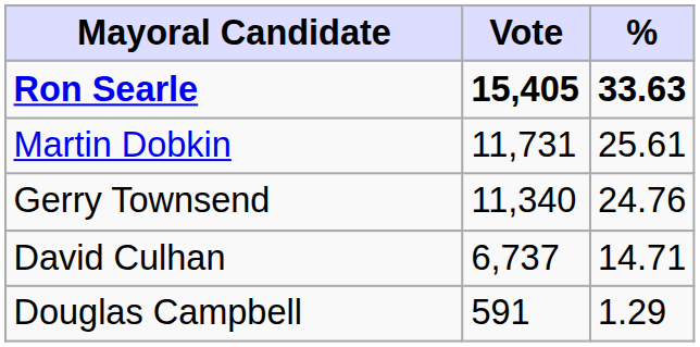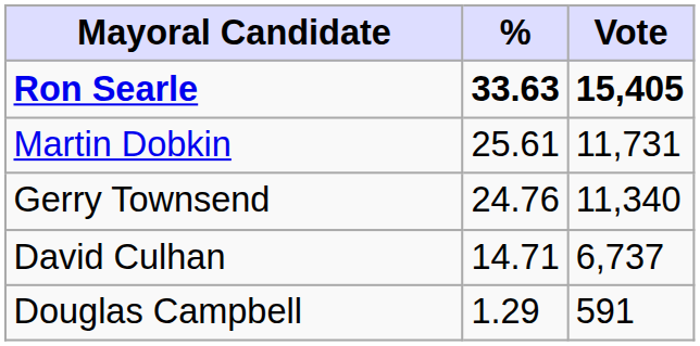 <table class="wikitable">
 <tr>
 <th style="background:#ddf; width:200px;">Mayoral Candidate</th>
+<th style="background:#ddf; width:30px;">%</th>
 <th style="background:#ddf; width:50px;">Vote</th>
-<th style="background:#ddf; width:30px;">%</th>
 </tr>
 <tr>
 <td><strong><a href='#'>Ron Searle</a></strong></td>
+<td><strong>33.63</strong></td>
 <td><strong>15,405</strong></td>
-<td><strong>33.63</strong></td>
 </tr>
 <tr>
 <td><a href='#'>Martin Dobkin</a></td>
+<td>25.61</td>
 <td>11,731</td>
-<td>25.61</td>
 </tr>
 <tr>
 <td>Gerry Townsend</td>
+<td>24.76</td>
 <td>11,340</td>
-<td>24.76</td>
 </tr>
 <tr>
 <td>David Culhan</td>
+<td>14.71</td>
 <td>6,737</td>
-<td>14.71</td>
 </tr>
 <tr>
 <td>Douglas Campbell</td>
+<td>1.29</td>
 <td>591</td>
-<td>1.29</td>
 </tr>
 </table>
